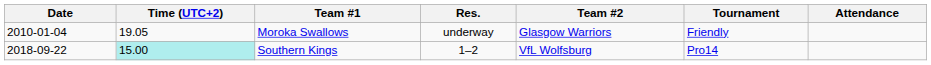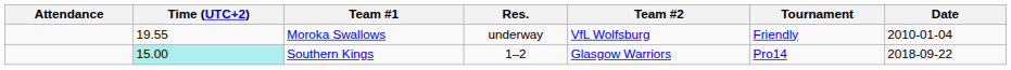 <table class="wikitable"  style="text-align:left; width:100%;">
 <tr>
-<th>Date</th>
+<th>Attendance</th>
 <th>Time (<a href='#'>UTC+2</a>)</th>
 <th>Team #1</th>
 <th>Res.</th>
 <th>Team #2</th>
 <th>Tournament</th>
-<th>Attendance</th>
+<th>Date</th>
 </tr>
 <tr>
-<td>2010-01-04</td>
-<td>19.05</td>
+<td style="text-align:center;"></td>
+<td>19.55</td>
 <td> <a href='#'>Moroka Swallows</a></td>
 <td style="text-align:center;">underway</td>
-<td> <a href='#'>Glasgow Warriors</a></td>
+<td> <a href='#'>VfL Wolfsburg</a></td>
 <td><a href='#'>Friendly</a></td>
-<td style="text-align:center;"></td>
+<td>2010-01-04</td>
 </tr>
 <tr>
-<td>2018-09-22</td>
+<td style="text-align:center;"></td>
 <td style="background: paleturquoise;">15.00</td>
 <td> <a href='#'>Southern Kings</a></td>
 <td style="text-align:center;">1–2</td>
-<td> <a href='#'>VfL Wolfsburg</a></td>
+<td> <a href='#'>Glasgow Warriors</a></td>
 <td><a href='#'>Pro14</a></td>
-<td style="text-align:center;"></td>
+<td>2018-09-22</td>
 </tr>
 </table>
